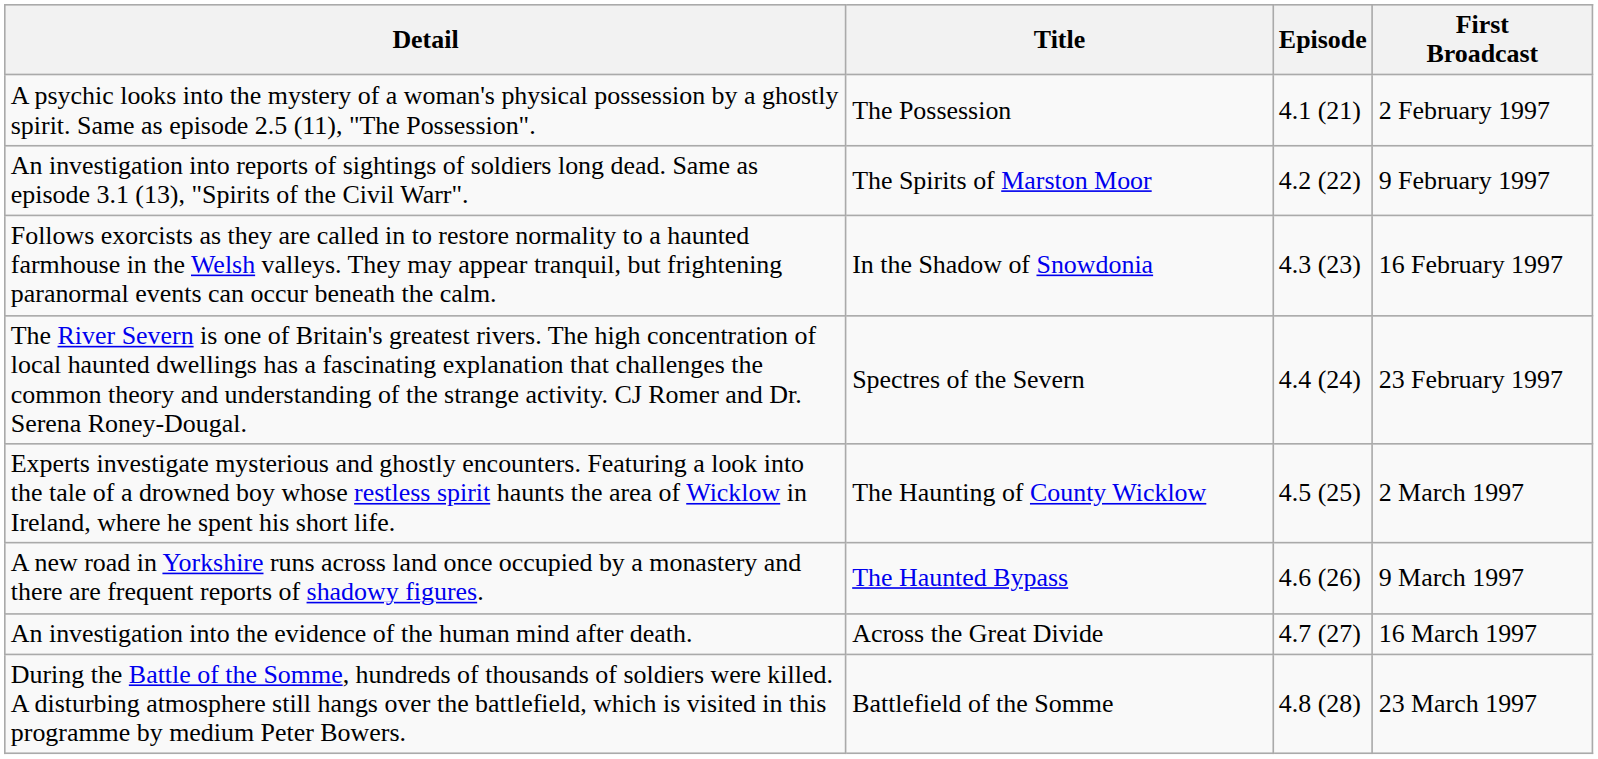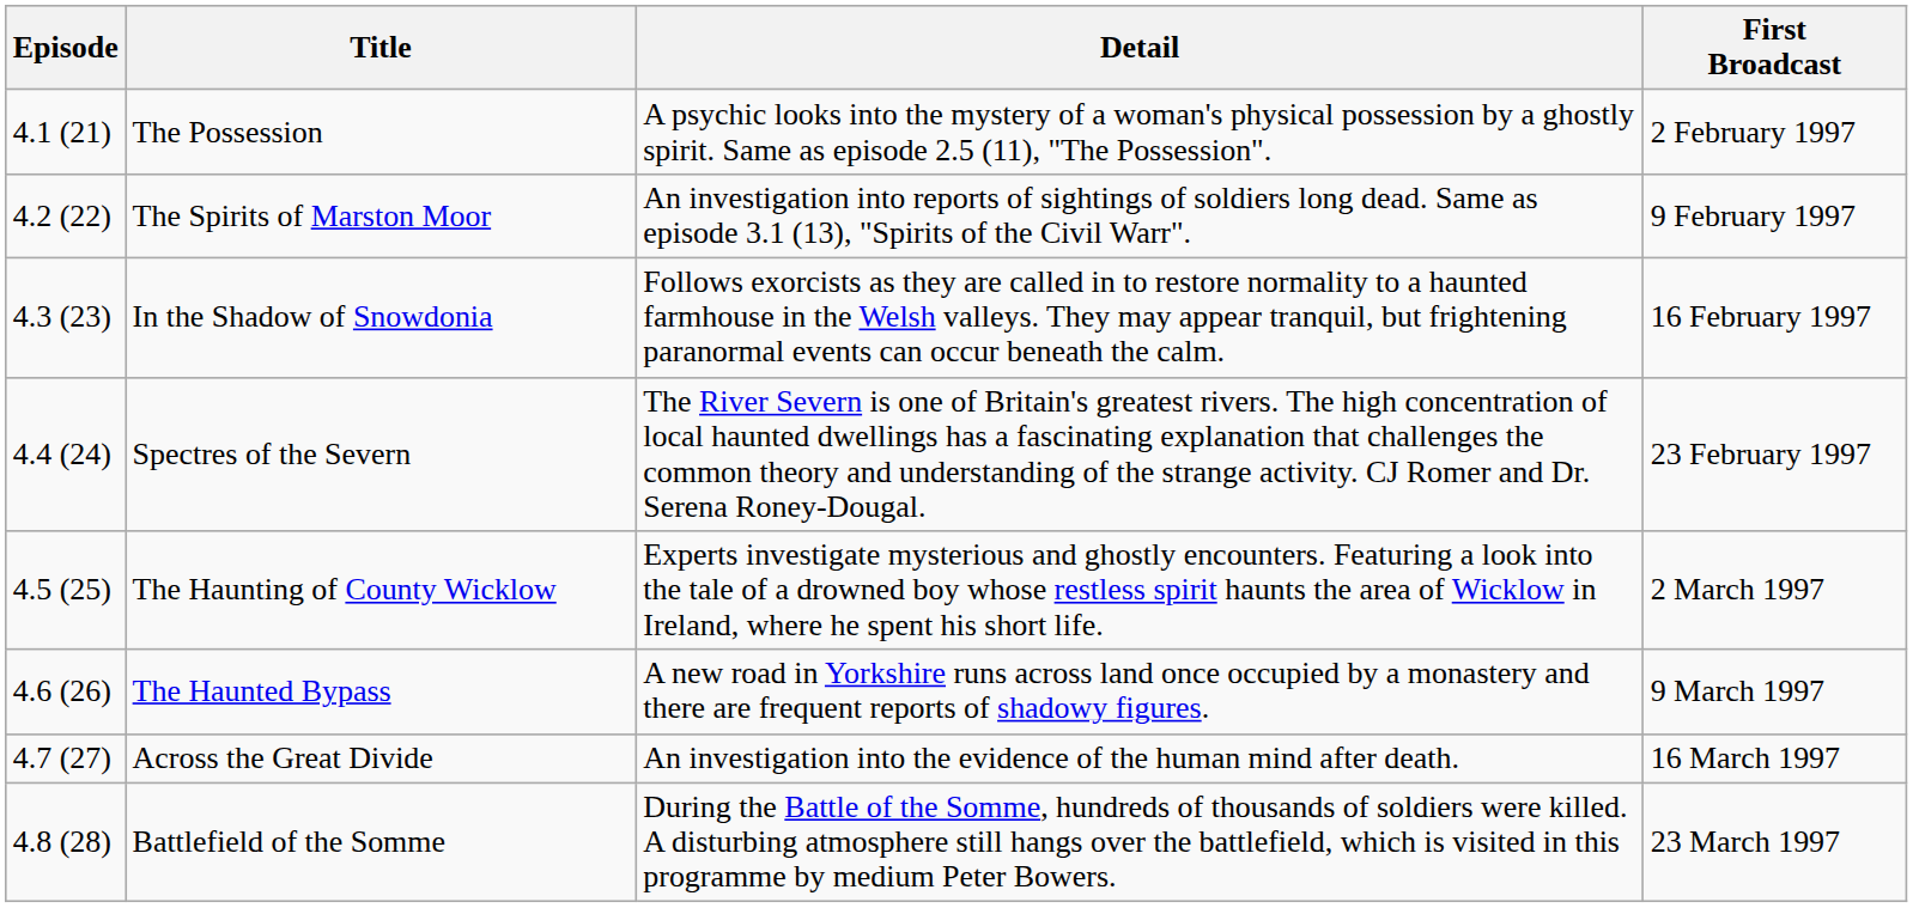 <table class="wikitable">
 <tr>
+<th style="width:32px">Episode</th>
+<th style="width:256px">Title</th>
 <th style="width:512px">Detail</th>
-<th style="width:256px">Title</th>
-<th style="width:32px">Episode</th>
 <th style="width:128px">First<br>Broadcast</th>
 </tr>
 <tr>
+<td>4.1 (21)</td>
+<td>The Possession</td>
 <td>A  psychic looks into the mystery of a woman's physical possession by a ghostly spirit. Same as episode 2.5 (11), "The Possession".</td>
-<td>The Possession</td>
-<td>4.1 (21)</td>
 <td>2 February 1997</td>
 </tr>
 <tr>
+<td>4.2 (22)</td>
+<td>The Spirits of <a href='#'>Marston Moor</a></td>
 <td>An investigation into reports of sightings of soldiers long dead. Same as episode 3.1 (13), "Spirits of the Civil Warr".</td>
-<td>The Spirits of <a href='#'>Marston Moor</a></td>
-<td>4.2 (22)</td>
 <td>9 February 1997</td>
 </tr>
 <tr>
+<td>4.3 (23)</td>
+<td>In the Shadow of <a href='#'>Snowdonia</a></td>
 <td>Follows exorcists as they are called in to restore normality to a haunted farmhouse in the <a href='#'>Welsh</a> valleys. They may appear tranquil, but frightening paranormal events can occur beneath the calm.</td>
-<td>In the Shadow of <a href='#'>Snowdonia</a></td>
-<td>4.3 (23)</td>
 <td>16 February 1997</td>
 </tr>
 <tr>
+<td>4.4 (24)</td>
+<td>Spectres of the Severn</td>
 <td>The <a href='#'>River Severn</a> is one of Britain's greatest rivers. The high concentration of local haunted dwellings has a fascinating explanation that challenges the common theory and understanding of the strange activity.  CJ Romer and Dr. Serena Roney-Dougal.</td>
-<td>Spectres of the Severn</td>
-<td>4.4 (24)</td>
 <td>23 February 1997</td>
 </tr>
 <tr>
+<td>4.5 (25)</td>
+<td>The Haunting of <a href='#'>County Wicklow</a></td>
 <td>Experts investigate mysterious and ghostly encounters. Featuring a look into the tale of a drowned boy whose <a href='#'>restless spirit</a> haunts the area of <a href='#'>Wicklow</a> in Ireland, where he spent his short life.</td>
-<td>The Haunting of <a href='#'>County Wicklow</a></td>
-<td>4.5 (25)</td>
 <td>2 March 1997</td>
 </tr>
 <tr>
+<td>4.6 (26)</td>
+<td><a href='#'>The Haunted Bypass</a></td>
 <td>A new road in <a href='#'>Yorkshire</a> runs across land once occupied by a monastery and there are frequent reports of <a href='#'>shadowy figures</a>.</td>
-<td><a href='#'>The Haunted Bypass</a></td>
-<td>4.6 (26)</td>
 <td>9 March 1997</td>
 </tr>
 <tr>
+<td>4.7 (27)</td>
+<td>Across the Great Divide</td>
 <td>An investigation into the evidence of the human mind after death.</td>
-<td>Across the Great Divide</td>
-<td>4.7 (27)</td>
 <td>16 March 1997</td>
 </tr>
 <tr>
+<td>4.8 (28)</td>
+<td>Battlefield of the Somme</td>
 <td>During the <a href='#'>Battle of the Somme</a>, hundreds of thousands of soldiers were killed. A disturbing atmosphere still hangs over the battlefield, which is visited in this programme by medium Peter Bowers.</td>
-<td>Battlefield of the Somme</td>
-<td>4.8 (28)</td>
 <td>23 March 1997</td>
 </tr>
 </table>
